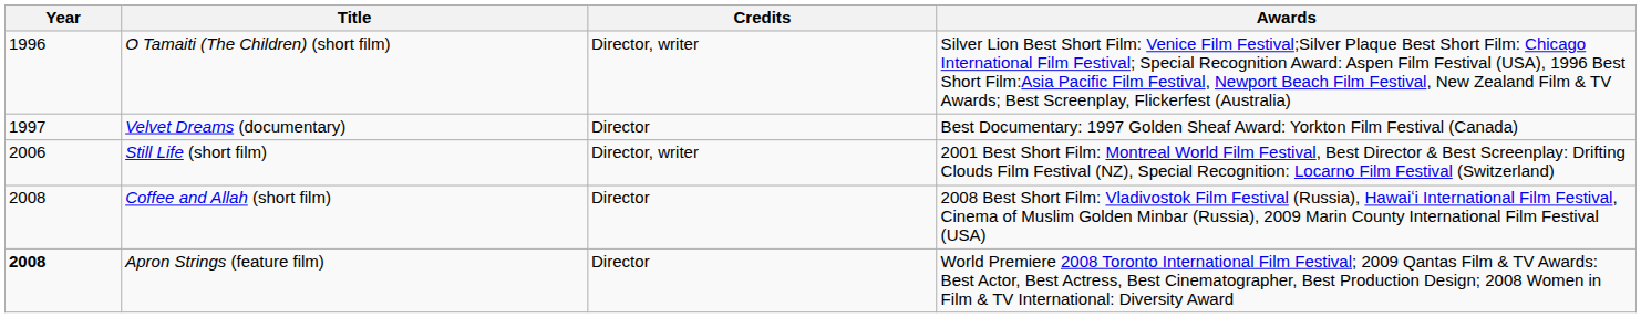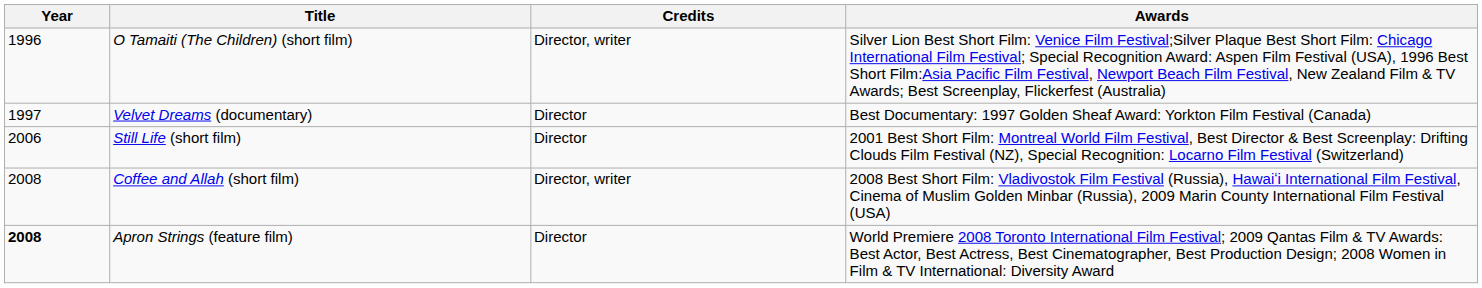 <table class="wikitable sortable">
 <tr>
 <th width="6%">Year</th>
 <th width="24%">Title</th>
 <th width="18%">Credits</th>
 <th width="36%">Awards</th>
 </tr>
 <tr valign="top">
 <td>1996</td>
 <td><em>O Tamaiti (The Children)</em> (short film)</td>
 <td>Director, writer</td>
 <td>Silver Lion Best Short Film: <a href='#'>Venice Film Festival</a>;Silver Plaque Best Short Film: <a href='#'>Chicago International Film Festival</a>; Special Recognition Award: Aspen Film Festival (USA), 1996 Best Short Film:<a href='#'>Asia Pacific Film Festival</a>, <a href='#'>Newport Beach Film Festival</a>, New Zealand Film & TV Awards; Best Screenplay, Flickerfest (Australia)</td>
 </tr>
 <tr valign="top">
 <td>1997</td>
 <td><em><a href='#'>Velvet Dreams</a></em> (documentary)</td>
 <td>Director</td>
 <td>Best Documentary: 1997 Golden Sheaf Award: Yorkton Film Festival (Canada)</td>
 </tr>
 <tr valign="top">
 <td>2006</td>
 <td><em><a href='#'>Still Life</a></em> (short film)</td>
-<td>Director, writer</td>
+<td>Director</td>
 <td>2001 Best Short Film: <a href='#'>Montreal World Film Festival</a>, Best Director & Best Screenplay: Drifting Clouds Film Festival (NZ), Special Recognition: <a href='#'>Locarno Film Festival</a> (Switzerland)</td>
 </tr>
 <tr valign="top">
 <td>2008</td>
 <td><em><a href='#'>Coffee and Allah</a></em> (short film)</td>
-<td>Director</td>
+<td>Director, writer</td>
 <td>2008 Best Short Film: <a href='#'>Vladivostok Film Festival</a> (Russia), <a href='#'>Hawaiʻi International Film Festival</a>, Cinema of Muslim Golden Minbar (Russia), 2009 Marin County International Film Festival (USA)</td>
 </tr>
 <tr valign="top">
 <td><strong>2008</strong></td>
 <td><em>Apron Strings</em> (feature film)</td>
 <td>Director</td>
 <td>World Premiere <a href='#'>2008 Toronto International Film Festival</a>; 2009 Qantas Film & TV Awards: Best Actor, Best Actress, Best Cinematographer, Best Production Design; 2008 Women in Film & TV International: Diversity Award</td>
 </tr>
 </table>
